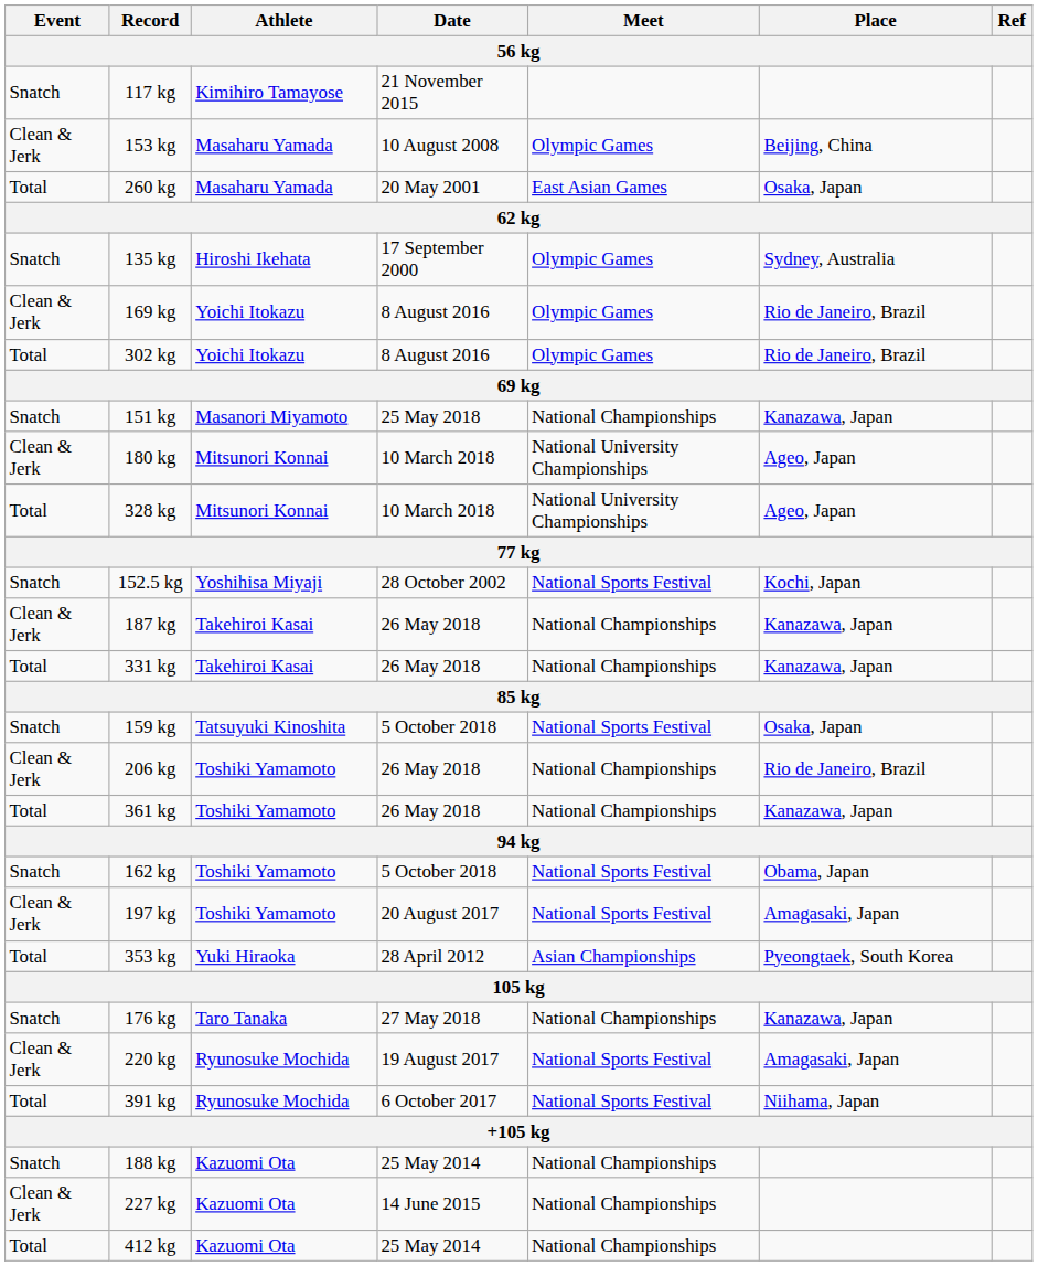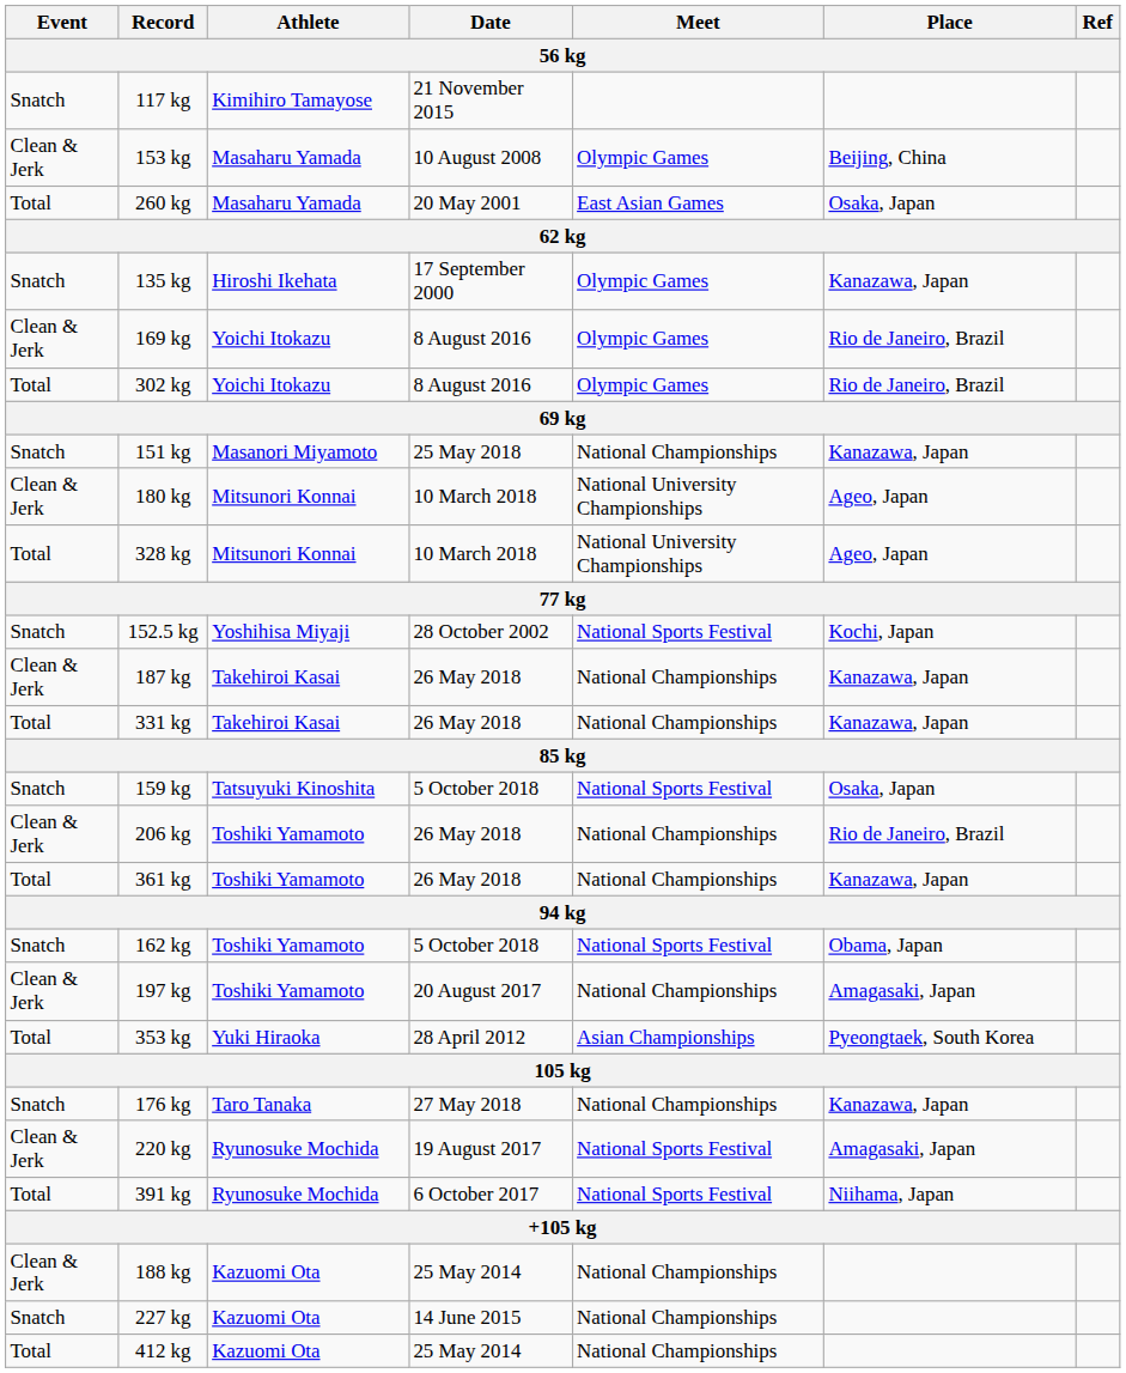 <table class="wikitable" style="font-size:95%; width: 95%;">
 <tr>
 <th width=9%>Event</th>
 <th width=6%>Record</th>
 <th width=16%>Athlete</th>
 <th width=13%>Date</th>
 <th width=20%>Meet</th>
 <th width=20%>Place</th>
 <th width=3%>Ref</th>
 </tr>
 <tr bgcolor="#DDDDDD">
 <th colspan="7">56 kg</th>
 </tr>
 <tr>
 <td>Snatch</td>
 <td align="center">117 kg</td>
 <td><a href='#'>Kimihiro Tamayose</a></td>
 <td>21 November 2015</td>
 <td></td>
 <td></td>
 <td></td>
 </tr>
 <tr>
 <td>Clean & Jerk</td>
 <td align="center">153 kg</td>
 <td><a href='#'>Masaharu Yamada</a></td>
 <td>10 August 2008</td>
 <td><a href='#'>Olympic Games</a></td>
 <td><a href='#'>Beijing</a>, China</td>
 <td></td>
 </tr>
 <tr>
 <td>Total</td>
 <td align="center">260 kg</td>
 <td><a href='#'>Masaharu Yamada</a></td>
 <td>20 May 2001</td>
 <td><a href='#'>East Asian Games</a></td>
 <td><a href='#'>Osaka</a>, Japan</td>
 <td></td>
 </tr>
 <tr bgcolor="#DDDDDD">
 <th colspan="7">62 kg</th>
 </tr>
 <tr>
 <td>Snatch</td>
 <td align="center">135 kg</td>
 <td><a href='#'>Hiroshi Ikehata</a></td>
 <td>17 September 2000</td>
 <td><a href='#'>Olympic Games</a></td>
-<td><a href='#'>Sydney</a>, Australia</td>
+<td><a href='#'>Kanazawa</a>, Japan</td>
 <td></td>
 </tr>
 <tr>
 <td>Clean & Jerk</td>
 <td align="center">169 kg</td>
 <td><a href='#'>Yoichi Itokazu</a></td>
 <td>8 August 2016</td>
 <td><a href='#'>Olympic Games</a></td>
 <td><a href='#'>Rio de Janeiro</a>, Brazil</td>
 <td></td>
 </tr>
 <tr>
 <td>Total</td>
 <td align="center">302 kg</td>
 <td><a href='#'>Yoichi Itokazu</a></td>
 <td>8 August 2016</td>
 <td><a href='#'>Olympic Games</a></td>
 <td><a href='#'>Rio de Janeiro</a>, Brazil</td>
 <td></td>
 </tr>
 <tr bgcolor="#DDDDDD">
 <th colspan="7">69 kg</th>
 </tr>
 <tr>
 <td>Snatch</td>
 <td align="center">151 kg</td>
 <td><a href='#'>Masanori Miyamoto</a></td>
 <td>25 May 2018</td>
 <td>National Championships</td>
 <td><a href='#'>Kanazawa</a>, Japan</td>
 <td></td>
 </tr>
 <tr>
 <td>Clean & Jerk</td>
 <td align="center">180 kg</td>
 <td><a href='#'>Mitsunori Konnai</a></td>
 <td>10 March 2018</td>
 <td>National University Championships</td>
 <td><a href='#'>Ageo</a>, Japan</td>
 <td></td>
 </tr>
 <tr>
 <td>Total</td>
 <td align="center">328 kg</td>
 <td><a href='#'>Mitsunori Konnai</a></td>
 <td>10 March 2018</td>
 <td>National University Championships</td>
 <td><a href='#'>Ageo</a>, Japan</td>
 <td></td>
 </tr>
 <tr bgcolor="#DDDDDD">
 <th colspan="7">77 kg</th>
 </tr>
 <tr>
 <td>Snatch</td>
 <td align="center">152.5 kg</td>
 <td><a href='#'>Yoshihisa Miyaji</a></td>
 <td>28 October 2002</td>
 <td><a href='#'>National Sports Festival</a></td>
 <td><a href='#'>Kochi</a>, Japan</td>
 <td></td>
 </tr>
 <tr>
 <td>Clean & Jerk</td>
 <td align="center">187 kg</td>
 <td><a href='#'>Takehiroi Kasai</a></td>
 <td>26 May 2018</td>
 <td>National Championships</td>
 <td><a href='#'>Kanazawa</a>, Japan</td>
 <td></td>
 </tr>
 <tr>
 <td>Total</td>
 <td align="center">331 kg</td>
 <td><a href='#'>Takehiroi Kasai</a></td>
 <td>26 May 2018</td>
 <td>National Championships</td>
 <td><a href='#'>Kanazawa</a>, Japan</td>
 <td></td>
 </tr>
 <tr bgcolor="#DDDDDD">
 <th colspan="7">85 kg</th>
 </tr>
 <tr>
 <td>Snatch</td>
 <td align="center">159 kg</td>
 <td><a href='#'>Tatsuyuki Kinoshita</a></td>
 <td>5 October 2018</td>
 <td><a href='#'>National Sports Festival</a></td>
 <td><a href='#'>Osaka</a>, Japan</td>
 <td></td>
 </tr>
 <tr>
 <td>Clean & Jerk</td>
 <td align="center">206 kg</td>
 <td><a href='#'>Toshiki Yamamoto</a></td>
 <td>26 May 2018</td>
 <td>National Championships</td>
 <td><a href='#'>Rio de Janeiro</a>, Brazil</td>
 <td></td>
 </tr>
 <tr>
 <td>Total</td>
 <td align="center">361 kg</td>
 <td><a href='#'>Toshiki Yamamoto</a></td>
 <td>26 May 2018</td>
 <td>National Championships</td>
 <td><a href='#'>Kanazawa</a>, Japan</td>
 <td></td>
 </tr>
 <tr bgcolor="#DDDDDD">
 <th colspan="7">94 kg</th>
 </tr>
 <tr>
 <td>Snatch</td>
 <td align="center">162 kg</td>
 <td><a href='#'>Toshiki Yamamoto</a></td>
 <td>5 October 2018</td>
 <td><a href='#'>National Sports Festival</a></td>
 <td><a href='#'>Obama</a>, Japan</td>
 <td></td>
 </tr>
 <tr>
 <td>Clean & Jerk</td>
 <td align="center">197 kg</td>
 <td><a href='#'>Toshiki Yamamoto</a></td>
 <td>20 August 2017</td>
-<td><a href='#'>National Sports Festival</a></td>
+<td>National Championships</td>
 <td><a href='#'>Amagasaki</a>, Japan</td>
 <td></td>
 </tr>
 <tr>
 <td>Total</td>
 <td align="center">353 kg</td>
 <td><a href='#'>Yuki Hiraoka</a></td>
 <td>28 April 2012</td>
 <td><a href='#'>Asian Championships</a></td>
 <td><a href='#'>Pyeongtaek</a>, South Korea</td>
 <td></td>
 </tr>
 <tr bgcolor="#DDDDDD">
 <th colspan="7">105 kg</th>
 </tr>
 <tr>
 <td>Snatch</td>
 <td align="center">176 kg</td>
 <td><a href='#'>Taro Tanaka</a></td>
 <td>27 May 2018</td>
 <td>National Championships</td>
 <td><a href='#'>Kanazawa</a>, Japan</td>
 <td></td>
 </tr>
 <tr>
 <td>Clean & Jerk</td>
 <td align="center">220 kg</td>
 <td><a href='#'>Ryunosuke Mochida</a></td>
 <td>19 August 2017</td>
 <td><a href='#'>National Sports Festival</a></td>
 <td><a href='#'>Amagasaki</a>, Japan</td>
 <td></td>
 </tr>
 <tr>
 <td>Total</td>
 <td align="center">391 kg</td>
 <td><a href='#'>Ryunosuke Mochida</a></td>
 <td>6 October 2017</td>
 <td><a href='#'>National Sports Festival</a></td>
 <td><a href='#'>Niihama</a>, Japan</td>
 <td></td>
 </tr>
 <tr bgcolor="#DDDDDD">
 <th colspan="7">+105 kg</th>
 </tr>
 <tr>
-<td>Snatch</td>
+<td>Clean & Jerk</td>
 <td align="center">188 kg</td>
 <td><a href='#'>Kazuomi Ota</a></td>
 <td>25 May 2014</td>
 <td>National Championships</td>
 <td></td>
 <td></td>
 </tr>
 <tr>
-<td>Clean & Jerk</td>
+<td>Snatch</td>
 <td align="center">227 kg</td>
 <td><a href='#'>Kazuomi Ota</a></td>
 <td>14 June 2015</td>
 <td>National Championships</td>
 <td></td>
 <td></td>
 </tr>
 <tr>
 <td>Total</td>
 <td align="center">412 kg</td>
 <td><a href='#'>Kazuomi Ota</a></td>
 <td>25 May 2014</td>
 <td>National Championships</td>
 <td></td>
 <td></td>
 </tr>
 </table>
